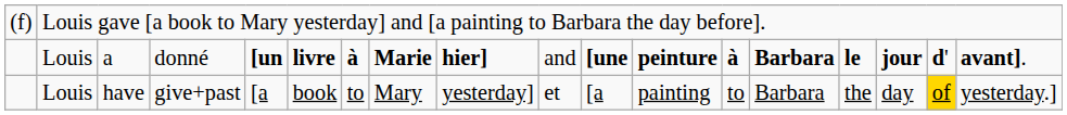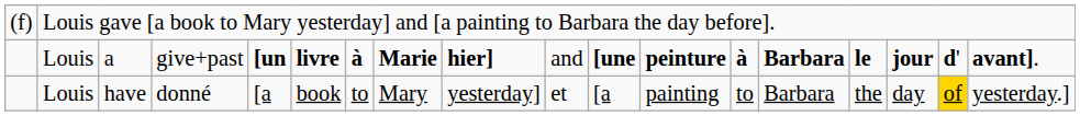 <table class="wikitable">
 <tr>
 <td>(f)</td>
 <td colspan="17">Louis gave [a book to Mary yesterday] and [a painting to Barbara the day before].</td>
 </tr>
 <tr>
 <td></td>
 <td>Louis</td>
 <td>a</td>
-<td>donné</td>
+<td>give+past</td>
 <td><strong>[un</strong></td>
 <td><strong>livre</strong></td>
 <td><strong>à</strong></td>
 <td><strong>Marie</strong></td>
 <td><strong>hier]</strong></td>
 <td>and</td>
 <td><strong>[une</strong></td>
 <td><strong>peinture</strong></td>
 <td><strong>à</strong></td>
 <td><strong>Barbara</strong></td>
 <td><strong>le</strong></td>
 <td><strong>jour</strong></td>
 <td><strong>d</strong>'</td>
 <td><strong>avant]</strong>.</td>
 </tr>
 <tr>
 <td></td>
 <td>Louis</td>
 <td>have</td>
-<td>give+past</td>
+<td>donné</td>
 <td><u>[a</u></td>
 <td><u>book</u></td>
 <td><u>to</u></td>
 <td><u>Mary</u></td>
 <td><u>yesterday]</u></td>
 <td>et</td>
 <td><u>[a</u></td>
 <td><u>painting</u></td>
 <td><u>to</u></td>
 <td><u>Barbara</u></td>
 <td><u>the</u></td>
 <td><u>day</u></td>
 <td style="background: gold;"><u>of</u></td>
 <td><u>yesterday</u>.<u>]</u></td>
 </tr>
 </table>
